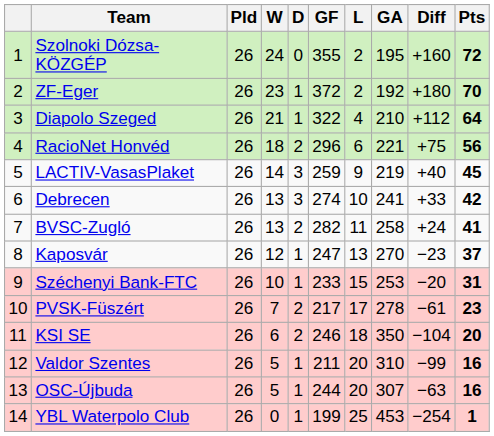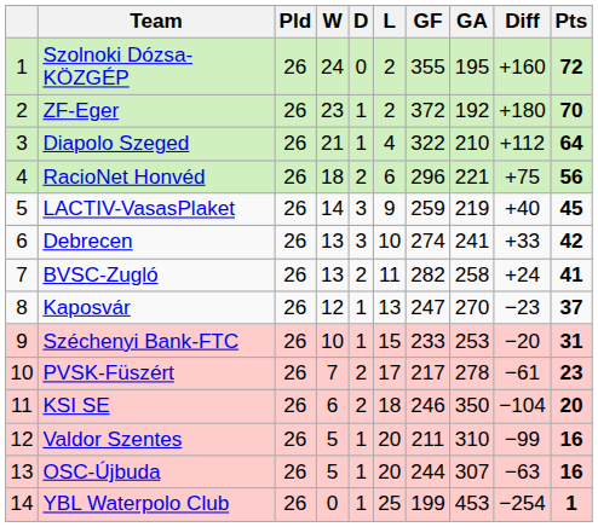 <table class="wikitable sortable" style="text-align:center">
 <tr>
 <th></th>
 <th width="175">Team</th>
 <th>Pld</th>
 <th>W</th>
 <th>D</th>
+<th>L</th>
 <th>GF</th>
-<th>L</th>
 <th>GA</th>
 <th>Diff</th>
 <th>Pts</th>
 </tr>
 <tr style="background: #D0F0C0;">
 <td>1</td>
 <td align=left> <a href='#'>Szolnoki Dózsa-KÖZGÉP</a></td>
 <td>26</td>
 <td>24</td>
 <td>0</td>
+<td>2</td>
 <td>355</td>
-<td>2</td>
 <td>195</td>
 <td>+160</td>
 <td><strong>72</strong></td>
 </tr>
 <tr style="background: #D0F0C0;">
 <td>2</td>
 <td align=left> <a href='#'>ZF-Eger</a></td>
 <td>26</td>
 <td>23</td>
 <td>1</td>
+<td>2</td>
 <td>372</td>
-<td>2</td>
 <td>192</td>
 <td>+180</td>
 <td><strong>70</strong></td>
 </tr>
 <tr style="background: #D0F0C0;">
 <td>3</td>
 <td align=left> <a href='#'>Diapolo Szeged</a></td>
 <td>26</td>
 <td>21</td>
 <td>1</td>
+<td>4</td>
 <td>322</td>
-<td>4</td>
 <td>210</td>
 <td>+112</td>
 <td><strong>64</strong></td>
 </tr>
 <tr style="background: #D0F0C0;">
 <td>4</td>
 <td align=left> <a href='#'>RacioNet Honvéd</a></td>
 <td>26</td>
 <td>18</td>
 <td>2</td>
+<td>6</td>
 <td>296</td>
-<td>6</td>
 <td>221</td>
 <td>+75</td>
 <td><strong>56</strong></td>
 </tr>
 <tr>
 <td>5</td>
 <td align=left> <a href='#'>LACTIV-VasasPlaket</a></td>
 <td>26</td>
 <td>14</td>
 <td>3</td>
+<td>9</td>
 <td>259</td>
-<td>9</td>
 <td>219</td>
 <td>+40</td>
 <td><strong>45</strong></td>
 </tr>
 <tr>
 <td>6</td>
 <td align=left> <a href='#'>Debrecen</a></td>
 <td>26</td>
 <td>13</td>
 <td>3</td>
+<td>10</td>
 <td>274</td>
-<td>10</td>
 <td>241</td>
 <td>+33</td>
 <td><strong>42</strong></td>
 </tr>
 <tr>
 <td>7</td>
 <td align=left> <a href='#'>BVSC-Zugló</a></td>
 <td>26</td>
 <td>13</td>
 <td>2</td>
+<td>11</td>
 <td>282</td>
-<td>11</td>
 <td>258</td>
 <td>+24</td>
 <td><strong>41</strong></td>
 </tr>
 <tr>
 <td>8</td>
 <td align=left> <a href='#'>Kaposvár</a></td>
 <td>26</td>
 <td>12</td>
 <td>1</td>
+<td>13</td>
 <td>247</td>
-<td>13</td>
 <td>270</td>
 <td>−23</td>
 <td><strong>37</strong></td>
 </tr>
 <tr style="background: #FFCCCC;">
 <td>9</td>
 <td align=left> <a href='#'>Széchenyi Bank-FTC</a></td>
 <td>26</td>
 <td>10</td>
 <td>1</td>
+<td>15</td>
 <td>233</td>
-<td>15</td>
 <td>253</td>
 <td>−20</td>
 <td><strong>31</strong></td>
 </tr>
 <tr style="background: #FFCCCC;">
 <td>10</td>
 <td align=left> <a href='#'>PVSK-Füszért</a></td>
 <td>26</td>
 <td>7</td>
 <td>2</td>
+<td>17</td>
 <td>217</td>
-<td>17</td>
 <td>278</td>
 <td>−61</td>
 <td><strong>23</strong></td>
 </tr>
 <tr style="background: #FFCCCC;">
 <td>11</td>
 <td align=left> <a href='#'>KSI SE</a></td>
 <td>26</td>
 <td>6</td>
 <td>2</td>
+<td>18</td>
 <td>246</td>
-<td>18</td>
 <td>350</td>
 <td>−104</td>
 <td><strong>20</strong></td>
 </tr>
 <tr style="background: #FFCCCC;">
 <td>12</td>
 <td align=left> <a href='#'>Valdor Szentes</a></td>
 <td>26</td>
 <td>5</td>
 <td>1</td>
+<td>20</td>
 <td>211</td>
-<td>20</td>
 <td>310</td>
 <td>−99</td>
 <td><strong>16</strong></td>
 </tr>
 <tr style="background: #FFCCCC;">
 <td>13</td>
 <td align=left> <a href='#'>OSC-Újbuda</a></td>
 <td>26</td>
 <td>5</td>
 <td>1</td>
+<td>20</td>
 <td>244</td>
-<td>20</td>
 <td>307</td>
 <td>−63</td>
 <td><strong>16</strong></td>
 </tr>
 <tr style="background: #FFCCCC;">
 <td>14</td>
 <td align=left> <a href='#'>YBL Waterpolo Club</a></td>
 <td>26</td>
 <td>0</td>
 <td>1</td>
+<td>25</td>
 <td>199</td>
-<td>25</td>
 <td>453</td>
 <td>−254</td>
 <td><strong>1</strong></td>
 </tr>
 </table>
